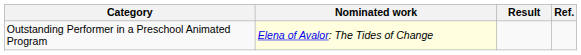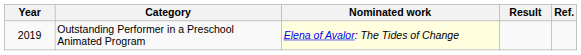 <table class=wikitable>
 <tr>
+<th scope="col" style="width:5em;">Year</th>
 <th scope="col" style="width:26em;">Category</th>
 <th scope="col" style="width:25em;">Nominated work</th>
 <th scope="col" style="width:5em;">Result</th>
 <th>Ref.</th>
 </tr>
 <tr>
+<td style="text-align:center;">2019</td>
 <td>Outstanding Performer in a Preschool Animated Program</td>
 <td style="background: lightyellow;"><em><a href='#'>Elena of Avalor</a>: The Tides of Change</em></td>
 <td></td>
 <td></td>
 </tr>
 </table>
